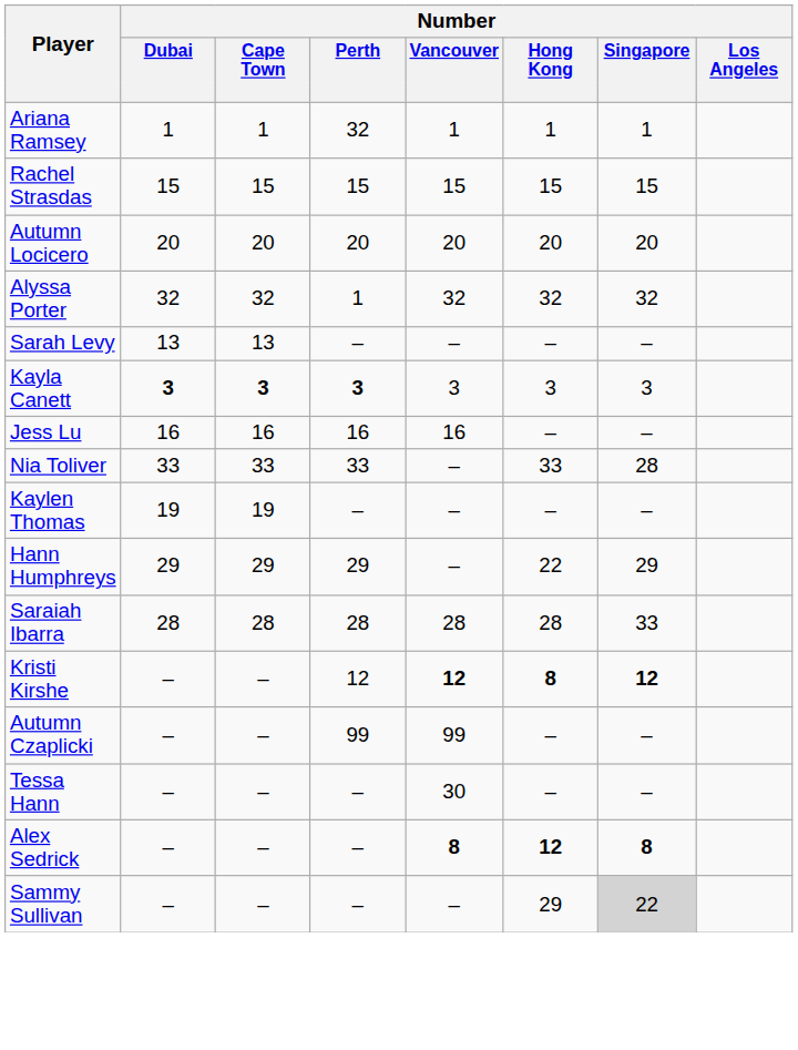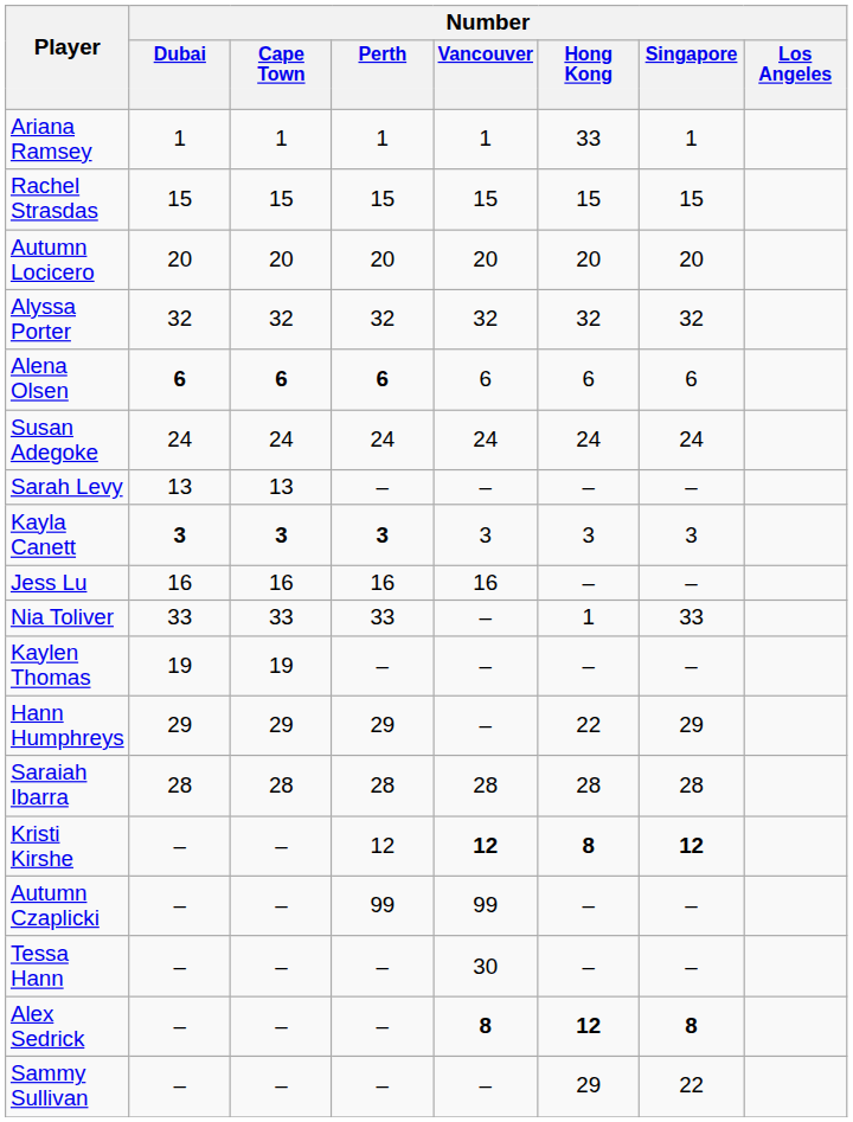 <table class="wikitable sortable" style="text-align:center;">
 <tr>
 <th rowspan="2" style="border-bottom:0px;">Player</th>
 <th colspan="7">Number</th>
 </tr>
 <tr>
 <th valign="top" style="width:5.2em; border-bottom:0px; padding:2px; font-size:85%;"><a href='#'>Dubai</a></th>
 <th valign="top" style="width:5.2em; border-bottom:0px; padding:2px; font-size:85%;"><a href='#'>Cape Town</a></th>
 <th valign="top" style="width:5.2em; border-bottom:0px; padding:2px; font-size:85%;"><a href='#'>Perth</a></th>
 <th valign="top" style="width:5.2em; border-bottom:0px; padding:2px; font-size:85%;"><a href='#'>Vancouver</a></th>
 <th valign="top" style="width:5.2em; border-bottom:0px; padding:2px; font-size:85%;"><a href='#'>Hong Kong</a></th>
 <th valign="top" style="width:5.2em; border-bottom:0px; padding:2px; font-size:85%;"><a href='#'>Singapore</a></th>
 <th valign="top" style="width:5.2em; border-bottom:0px; padding:2px; font-size:85%;"><a href='#'>Los Angeles</a></th>
 </tr>
 <tr style="line-height:8px;">
 <th style="border-top:0px;"> </th>
 <th style="border-top:0px;"></th>
 <th data-sort-type="number" style="border-top:0px;"></th>
 <th data-sort-type="number" style="border-top:0px;"></th>
 <th data-sort-type="number" style="border-top:0px;"></th>
 <th data-sort-type="number" style="border-top:0px;"></th>
 <th data-sort-type="number" style="border-top:0px;"></th>
 <th data-sort-type="number" style="border-top:0px;"></th>
 </tr>
 <tr>
 <td align="left"><a href='#'>Ariana Ramsey</a></td>
 <td>1</td>
 <td>1</td>
-<td>32</td>
 <td>1</td>
 <td>1</td>
+<td>33</td>
 <td>1</td>
 <td></td>
 </tr>
 <tr>
 <td align="left"><a href='#'>Rachel Strasdas</a></td>
 <td>15</td>
 <td>15</td>
 <td>15</td>
 <td>15</td>
 <td>15</td>
 <td>15</td>
 <td></td>
 </tr>
 <tr>
 <td align="left"><a href='#'>Autumn Locicero</a></td>
 <td>20</td>
 <td>20</td>
 <td>20</td>
 <td>20</td>
 <td>20</td>
 <td>20</td>
 <td></td>
 </tr>
 <tr>
 <td align="left"><a href='#'>Alyssa Porter</a></td>
 <td>32</td>
 <td>32</td>
-<td>1</td>
 <td>32</td>
 <td>32</td>
 <td>32</td>
+<td>32</td>
+<td></td>
+</tr>
+<tr>
+<td align="left"><a href='#'>Alena Olsen</a></td>
+<td><strong>6</strong></td>
+<td><strong>6</strong></td>
+<td><strong>6</strong></td>
+<td>6</td>
+<td>6</td>
+<td>6</td>
+<td></td>
+</tr>
+<tr>
+<td align="left"><a href='#'>Susan Adegoke</a></td>
+<td>24</td>
+<td>24</td>
+<td>24</td>
+<td>24</td>
+<td>24</td>
+<td>24</td>
 <td></td>
 </tr>
 <tr>
 <td align="left"><a href='#'>Sarah Levy</a></td>
 <td>13</td>
 <td>13</td>
 <td>–</td>
 <td>–</td>
 <td>–</td>
 <td>–</td>
 <td></td>
 </tr>
 <tr>
 <td align="left"><a href='#'>Kayla Canett</a></td>
 <td><strong>3</strong></td>
 <td><strong>3</strong></td>
 <td><strong>3</strong></td>
 <td>3</td>
 <td>3</td>
 <td>3</td>
 <td></td>
 </tr>
 <tr>
 <td align="left"><a href='#'>Jess Lu</a></td>
 <td>16</td>
 <td>16</td>
 <td>16</td>
 <td>16</td>
 <td>–</td>
 <td>–</td>
 <td></td>
 </tr>
 <tr>
 <td align="left"><a href='#'>Nia Toliver</a></td>
 <td>33</td>
 <td>33</td>
 <td>33</td>
 <td>–</td>
+<td>1</td>
 <td>33</td>
-<td>28</td>
 <td></td>
 </tr>
 <tr>
 <td align="left"><a href='#'>Kaylen Thomas</a></td>
 <td>19</td>
 <td>19</td>
 <td>–</td>
 <td>–</td>
 <td>–</td>
 <td>–</td>
 <td></td>
 </tr>
 <tr>
 <td align="left"><a href='#'>Hann Humphreys</a></td>
 <td>29</td>
 <td>29</td>
 <td>29</td>
 <td>–</td>
 <td>22</td>
 <td>29</td>
 <td></td>
 </tr>
 <tr>
 <td align="left"><a href='#'>Saraiah Ibarra</a></td>
 <td>28</td>
 <td>28</td>
 <td>28</td>
 <td>28</td>
 <td>28</td>
-<td>33</td>
+<td>28</td>
 <td></td>
 </tr>
 <tr>
 <td align="left"><a href='#'>Kristi Kirshe</a></td>
 <td>–</td>
 <td>–</td>
 <td>12</td>
 <td><strong>12</strong></td>
 <td><strong>8</strong></td>
 <td><strong>12</strong></td>
 <td></td>
 </tr>
 <tr>
 <td align="left"><a href='#'>Autumn Czaplicki</a></td>
 <td>–</td>
 <td>–</td>
 <td>99</td>
 <td>99</td>
 <td>–</td>
 <td>–</td>
 <td></td>
 </tr>
 <tr>
 <td align="left"><a href='#'>Tessa Hann</a></td>
 <td>–</td>
 <td>–</td>
 <td>–</td>
 <td>30</td>
 <td>–</td>
 <td>–</td>
 <td></td>
 </tr>
 <tr>
 <td align="left"><a href='#'>Alex Sedrick</a></td>
 <td>–</td>
 <td>–</td>
 <td>–</td>
 <td><strong>8</strong></td>
 <td><strong>12</strong></td>
 <td><strong>8</strong></td>
 <td></td>
 </tr>
 <tr>
 <td align="left"><a href='#'>Sammy Sullivan</a></td>
 <td>–</td>
 <td>–</td>
 <td>–</td>
 <td>–</td>
 <td>29</td>
-<td style="background: lightgrey;">22</td>
+<td>22</td>
 <td></td>
 </tr>
 </table>
